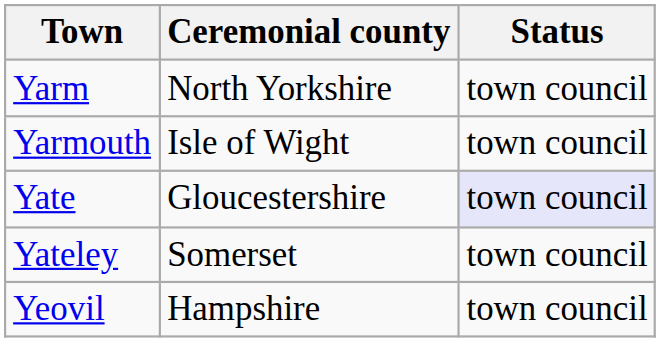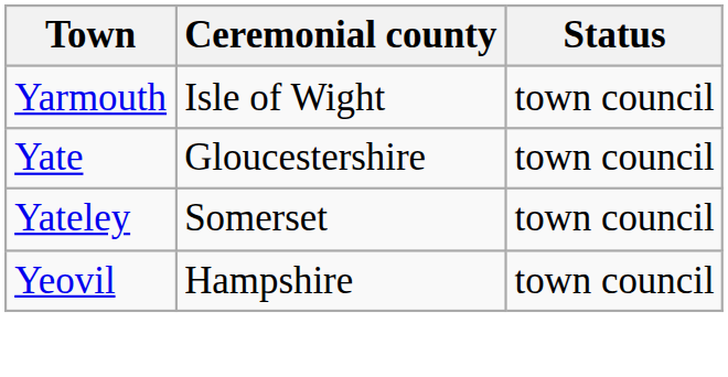 <table class="wikitable sortable">
 <tr>
 <th>Town</th>
 <th>Ceremonial county</th>
 <th>Status</th>
-</tr>
-<tr>
-<td><a href='#'>Yarm</a></td>
-<td>North Yorkshire</td>
-<td>town council</td>
 </tr>
 <tr>
 <td><a href='#'>Yarmouth</a></td>
 <td>Isle of Wight</td>
 <td>town council</td>
 </tr>
 <tr>
 <td><a href='#'>Yate</a></td>
 <td>Gloucestershire</td>
-<td style="background: lavender;">town council</td>
+<td>town council</td>
 </tr>
 <tr>
 <td><a href='#'>Yateley</a></td>
 <td>Somerset</td>
 <td>town council</td>
 </tr>
 <tr>
 <td><a href='#'>Yeovil</a></td>
 <td>Hampshire</td>
 <td>town council</td>
 </tr>
 </table>
